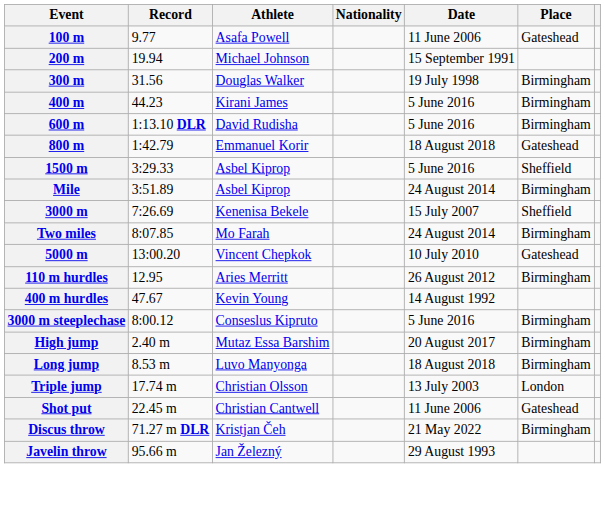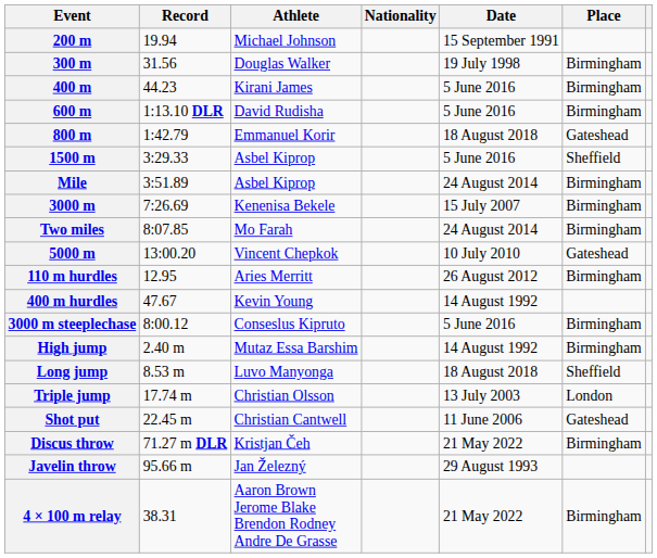 <table class="wikitable plainrowheaders sticky-header">
 <tr>
 <th scope="col">Event</th>
 <th scope="col">Record</th>
 <th scope="col">Athlete</th>
 <th scope="col">Nationality</th>
 <th scope="col">Date</th>
 <th scope="col">Place</th>
 <th scope="col"></th>
-</tr>
-<tr>
-<th scope="row"><a href='#'>100 m</a></th>
-<td>9.77 </td>
-<td><a href='#'>Asafa Powell</a></td>
-<td></td>
-<td>11 June 2006</td>
-<td>Gateshead</td>
-<td></td>
 </tr>
 <tr>
 <th scope="row"><a href='#'>200 m</a></th>
 <td>19.94</td>
 <td><a href='#'>Michael Johnson</a></td>
 <td></td>
 <td>15 September 1991</td>
 <td></td>
 <td></td>
 </tr>
 <tr>
 <th scope="row"><a href='#'>300 m</a></th>
 <td>31.56</td>
 <td><a href='#'>Douglas Walker</a></td>
 <td></td>
 <td>19 July 1998</td>
 <td>Birmingham</td>
 <td></td>
 </tr>
 <tr>
 <th scope="row"><a href='#'>400 m</a></th>
 <td>44.23</td>
 <td><a href='#'>Kirani James</a></td>
 <td></td>
 <td>5 June 2016</td>
 <td>Birmingham</td>
 <td></td>
 </tr>
 <tr>
 <th scope="row"><a href='#'>600 m</a></th>
 <td>1:13.10 <strong><a href='#'>DLR</a></strong></td>
 <td><a href='#'>David Rudisha</a></td>
 <td></td>
 <td>5 June 2016</td>
 <td>Birmingham</td>
 <td></td>
 </tr>
 <tr>
 <th scope="row"><a href='#'>800 m</a></th>
 <td>1:42.79</td>
 <td><a href='#'>Emmanuel Korir</a></td>
 <td></td>
 <td>18 August 2018</td>
 <td>Gateshead</td>
 <td></td>
 </tr>
 <tr>
 <th scope="row"><a href='#'>1500 m</a></th>
 <td>3:29.33</td>
 <td><a href='#'>Asbel Kiprop</a></td>
 <td></td>
 <td>5 June 2016</td>
 <td>Sheffield</td>
 <td></td>
 </tr>
 <tr>
 <th scope="row"><a href='#'>Mile</a></th>
 <td>3:51.89</td>
 <td><a href='#'>Asbel Kiprop</a></td>
 <td></td>
 <td>24 August 2014</td>
 <td>Birmingham</td>
 <td></td>
 </tr>
 <tr>
 <th scope="row"><a href='#'>3000 m</a></th>
 <td>7:26.69</td>
 <td><a href='#'>Kenenisa Bekele</a></td>
 <td></td>
 <td>15 July 2007</td>
-<td>Sheffield</td>
+<td>Birmingham</td>
 <td></td>
 </tr>
 <tr>
 <th scope="row"><a href='#'>Two miles</a></th>
 <td>8:07.85</td>
 <td><a href='#'>Mo Farah</a></td>
 <td></td>
 <td>24 August 2014</td>
 <td>Birmingham</td>
 <td></td>
 </tr>
 <tr>
 <th scope="row"><a href='#'>5000 m</a></th>
 <td>13:00.20</td>
 <td><a href='#'>Vincent Chepkok</a></td>
 <td></td>
 <td>10 July 2010</td>
 <td>Gateshead</td>
 <td></td>
 </tr>
 <tr>
 <th scope="row"><a href='#'>110 m hurdles</a></th>
 <td>12.95 </td>
 <td><a href='#'>Aries Merritt</a></td>
 <td></td>
 <td>26 August 2012</td>
 <td>Birmingham</td>
 <td></td>
 </tr>
 <tr>
 <th scope="row"><a href='#'>400 m hurdles</a></th>
 <td>47.67</td>
 <td><a href='#'>Kevin Young</a></td>
 <td></td>
 <td>14 August 1992</td>
 <td></td>
 <td></td>
 </tr>
 <tr>
 <th scope="row"><a href='#'>3000 m steeplechase</a></th>
 <td>8:00.12</td>
 <td><a href='#'>Conseslus Kipruto</a></td>
 <td></td>
 <td>5 June 2016</td>
 <td>Birmingham</td>
 <td></td>
 </tr>
 <tr>
 <th scope="row"><a href='#'>High jump</a></th>
 <td>2.40 m</td>
 <td><a href='#'>Mutaz Essa Barshim</a></td>
 <td></td>
-<td>20 August 2017</td>
+<td>14 August 1992</td>
 <td>Birmingham</td>
 <td></td>
 </tr>
 <tr>
 <th scope="row"><a href='#'>Long jump</a></th>
 <td>8.53 m </td>
 <td><a href='#'>Luvo Manyonga</a></td>
 <td></td>
 <td>18 August 2018</td>
-<td>Birmingham</td>
+<td>Sheffield</td>
 <td></td>
 </tr>
 <tr>
 <th scope="row"><a href='#'>Triple jump</a></th>
 <td>17.74 m</td>
 <td><a href='#'>Christian Olsson</a></td>
 <td></td>
 <td>13 July 2003</td>
 <td>London</td>
 <td></td>
 </tr>
 <tr>
 <th scope="row"><a href='#'>Shot put</a></th>
 <td>22.45 m</td>
 <td><a href='#'>Christian Cantwell</a></td>
 <td></td>
 <td>11 June 2006</td>
 <td>Gateshead</td>
 <td></td>
 </tr>
 <tr>
 <th scope="row"><a href='#'>Discus throw</a></th>
 <td>71.27 m <strong><a href='#'>DLR</a></strong></td>
 <td><a href='#'>Kristjan Čeh</a></td>
 <td></td>
 <td>21 May 2022</td>
 <td>Birmingham</td>
 <td></td>
 </tr>
 <tr>
 <th scope="row"><a href='#'>Javelin throw</a></th>
 <td>95.66 m</td>
 <td><a href='#'>Jan Železný</a></td>
 <td></td>
 <td>29 August 1993</td>
 <td></td>
 <td></td>
 </tr>
+<tr>
+<th scope="row"><a href='#'>4 × 100 m relay</a></th>
+<td>38.31</td>
+<td><a href='#'>Aaron Brown</a><br><a href='#'>Jerome Blake</a><br><a href='#'>Brendon Rodney</a><br><a href='#'>Andre De Grasse</a></td>
+<td></td>
+<td>21 May 2022</td>
+<td>Birmingham</td>
+<td></td>
+</tr>
 </table>
